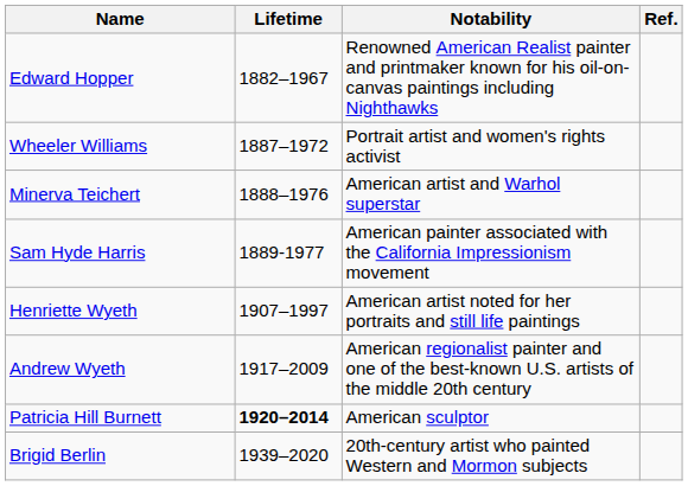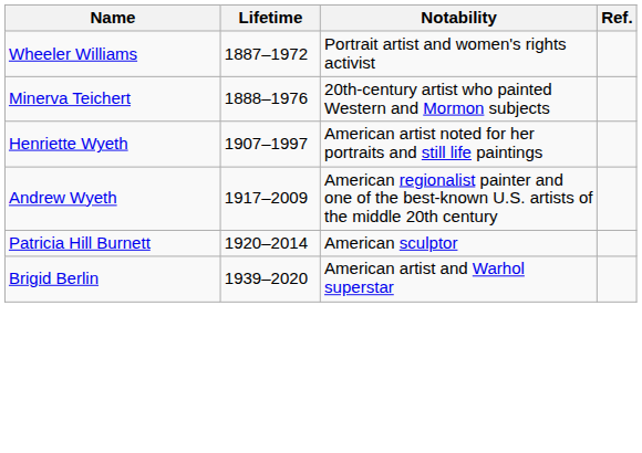 <table class="wikitable sortable">
 <tr>
 <th width="35%">Name</th>
 <th width="16%">Lifetime</th>
 <th width="45%">Notability</th>
 <th class="unsortable" width="17%">Ref.</th>
-</tr>
-<tr>
-<td><a href='#'>Edward Hopper</a></td>
-<td>1882–1967</td>
-<td>Renowned <a href='#'>American Realist</a> painter and printmaker known for his oil-on-canvas paintings including <a href='#'>Nighthawks</a></td>
-<td></td>
 </tr>
 <tr>
 <td><a href='#'>Wheeler Williams</a></td>
 <td>1887–1972</td>
 <td>Portrait artist and women's rights activist</td>
 <td></td>
 </tr>
 <tr>
 <td><a href='#'>Minerva Teichert</a></td>
 <td>1888–1976</td>
-<td>American artist and <a href='#'>Warhol superstar</a></td>
-<td></td>
-</tr>
-<tr>
-<td><a href='#'>Sam Hyde Harris</a></td>
-<td>1889-1977</td>
-<td>American painter associated with the <a href='#'>California Impressionism</a> movement</td>
+<td>20th-century artist who painted Western and <a href='#'>Mormon</a> subjects</td>
 <td></td>
 </tr>
 <tr>
 <td><a href='#'>Henriette Wyeth</a></td>
 <td>1907–1997</td>
 <td>American artist noted for her portraits and <a href='#'>still life</a> paintings</td>
 <td></td>
 </tr>
 <tr>
 <td><a href='#'>Andrew Wyeth</a></td>
 <td>1917–2009</td>
 <td>American <a href='#'>regionalist</a> painter and one of the best-known U.S. artists of the middle 20th century</td>
 <td></td>
 </tr>
 <tr>
 <td><a href='#'>Patricia Hill Burnett</a></td>
-<td><strong>1920–2014</strong></td>
+<td>1920–2014</td>
 <td>American <a href='#'>sculptor</a></td>
 <td></td>
 </tr>
 <tr>
 <td><a href='#'>Brigid Berlin</a></td>
 <td>1939–2020</td>
-<td>20th-century artist who painted Western and <a href='#'>Mormon</a> subjects</td>
+<td>American artist and <a href='#'>Warhol superstar</a></td>
 <td></td>
 </tr>
 </table>
